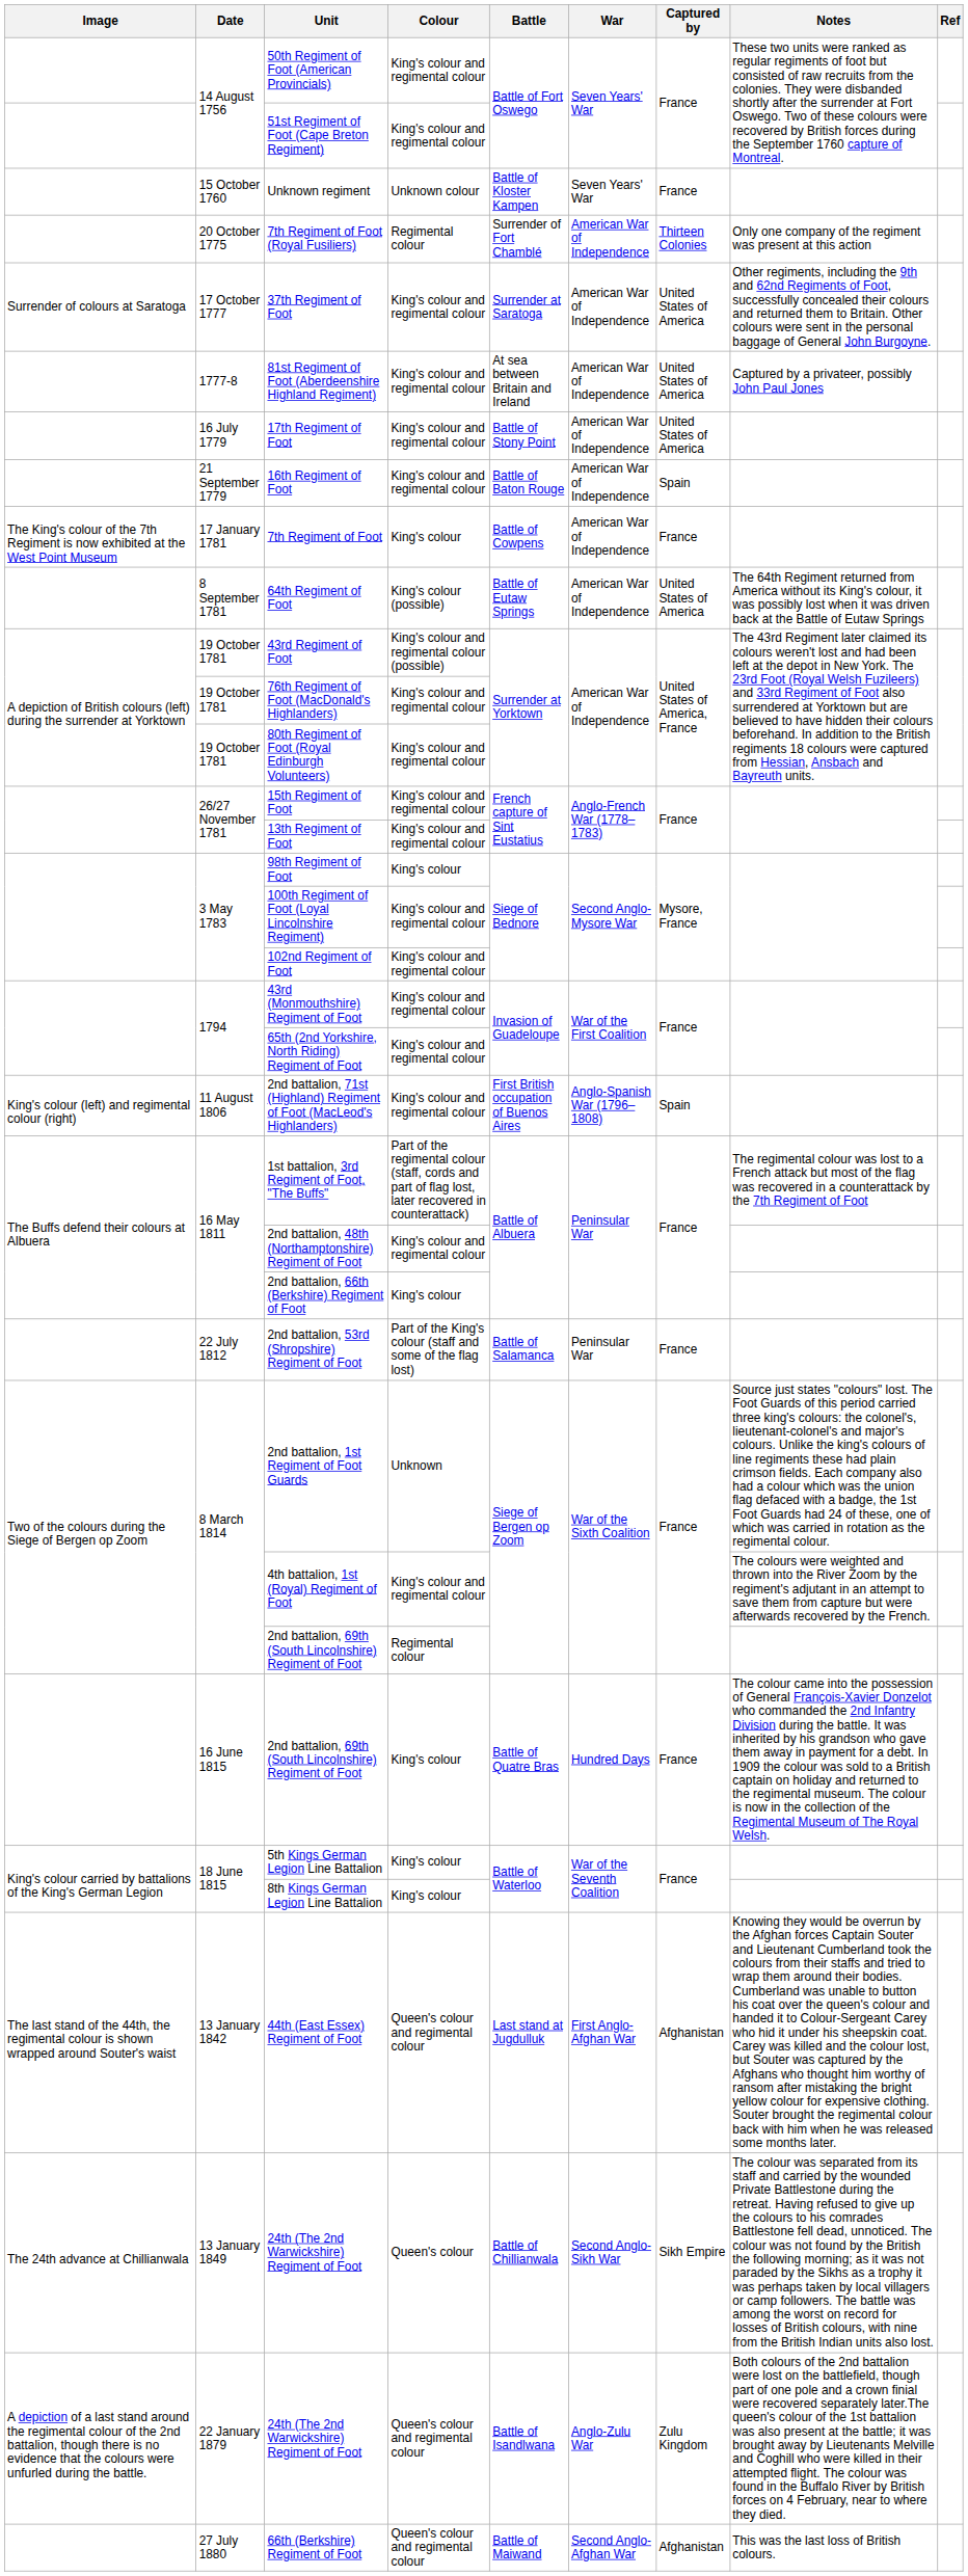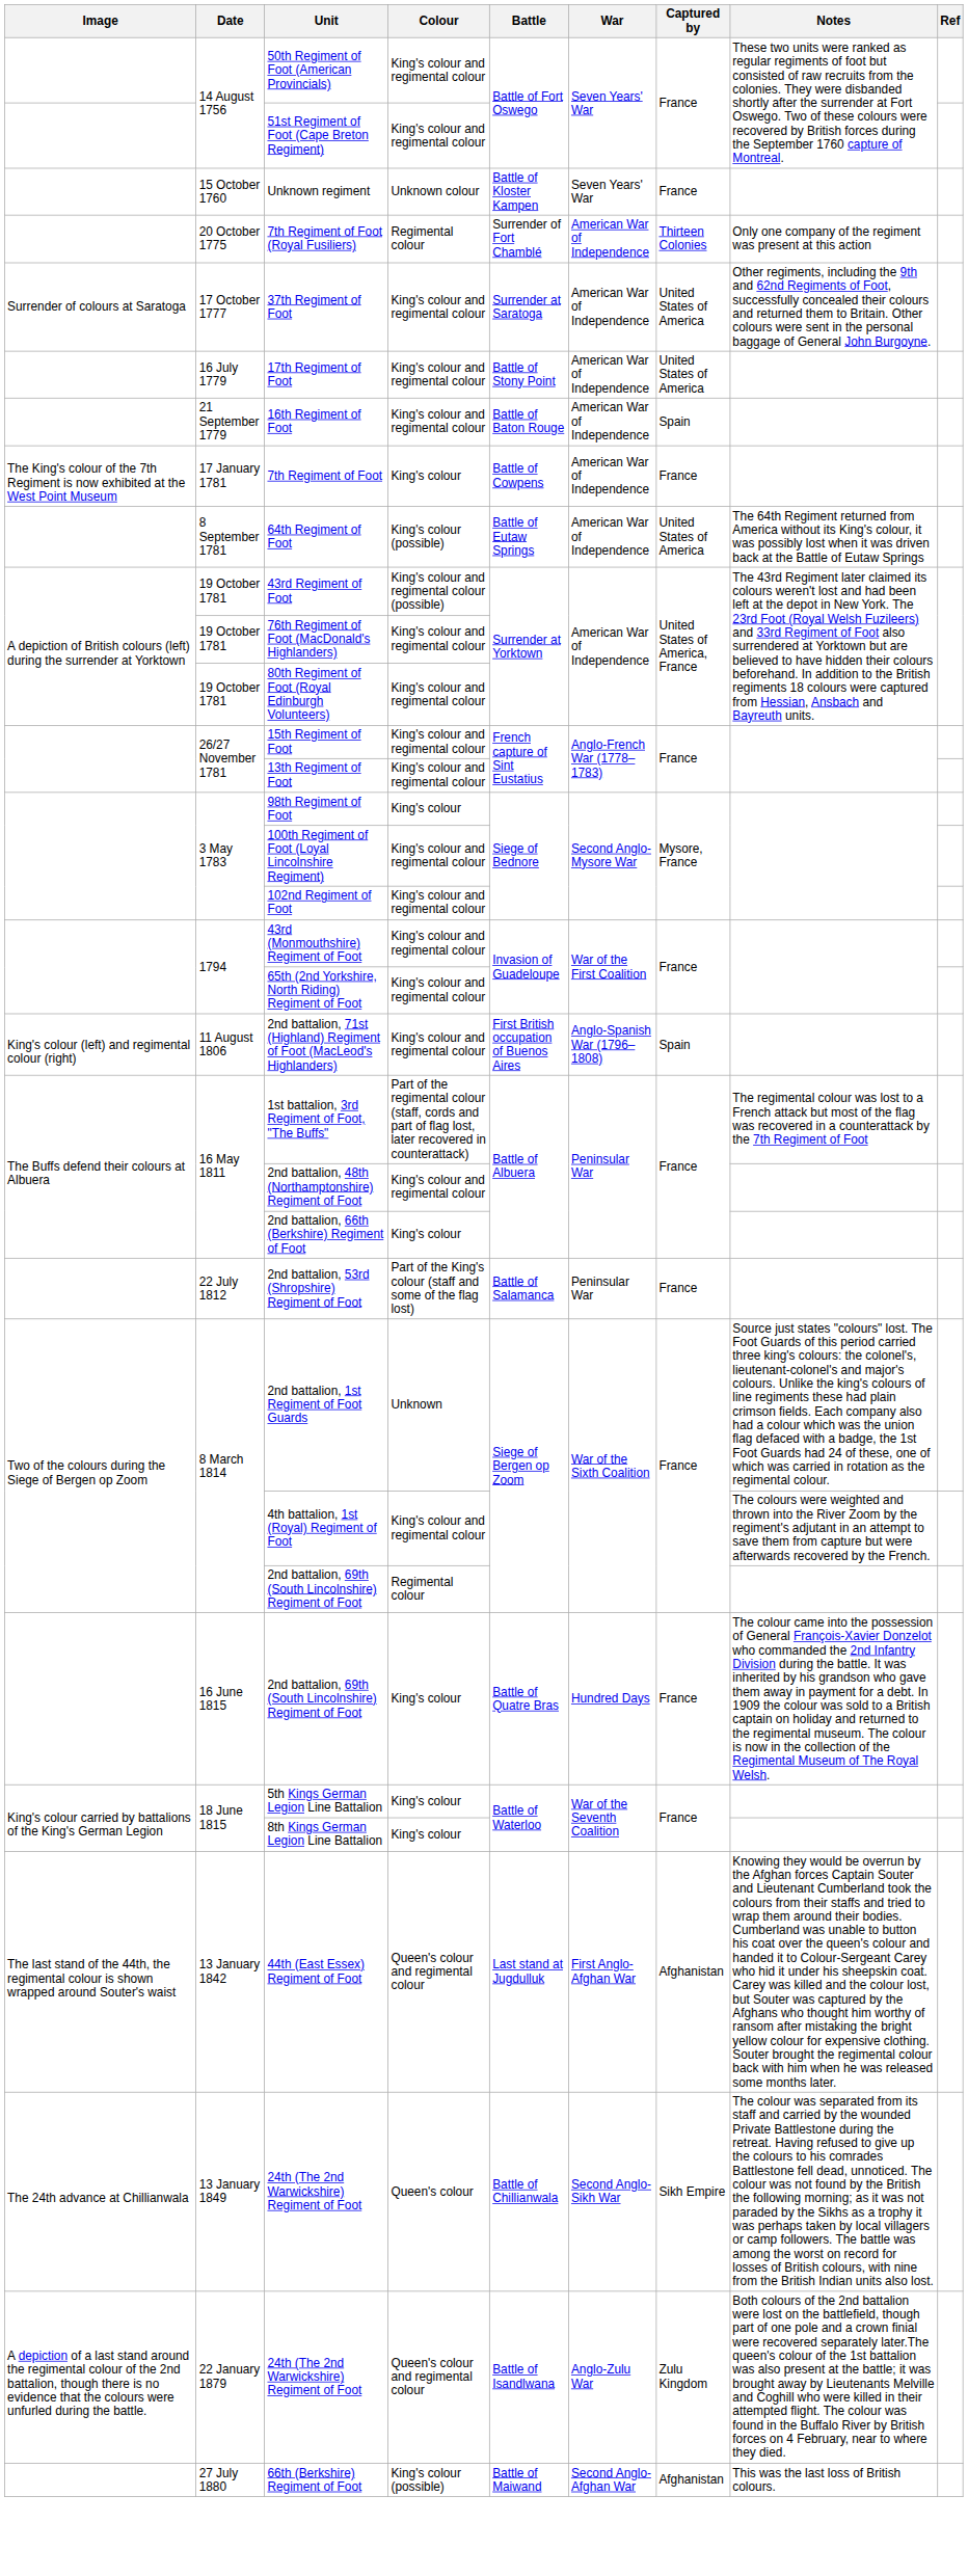 <table class="wikitable unsortable" style="background:#ffffff;">
 <tr>
 <th width="20%">Image</th>
 <th>Date</th>
 <th>Unit</th>
 <th>Colour</th>
 <th>Battle</th>
 <th>War</th>
 <th>Captured by</th>
 <th>Notes</th>
 <th>Ref</th>
 </tr>
 <tr>
 <td></td>
 <td rowspan="2">14 August 1756</td>
 <td><a href='#'>50th Regiment of Foot (American Provincials)</a></td>
 <td>King's colour and regimental colour</td>
 <td rowspan="2"><a href='#'>Battle of Fort Oswego</a></td>
 <td rowspan="2"><a href='#'>Seven Years' War</a></td>
 <td rowspan="2">France</td>
 <td rowspan="2">These two units were ranked as regular regiments of foot but consisted of raw recruits from the colonies.  They were disbanded shortly after the surrender at Fort Oswego.  Two of these colours were recovered by British forces during the September 1760 <a href='#'>capture of Montreal</a>.</td>
 <td></td>
 </tr>
 <tr>
 <td></td>
 <td><a href='#'>51st Regiment of Foot (Cape Breton Regiment)</a></td>
 <td>King's colour and regimental colour</td>
 <td></td>
 </tr>
 <tr>
 <td></td>
 <td>15 October 1760</td>
 <td>Unknown regiment</td>
 <td>Unknown colour</td>
 <td><a href='#'>Battle of Kloster Kampen</a></td>
 <td>Seven Years' War</td>
 <td>France</td>
 <td></td>
 <td></td>
 </tr>
 <tr>
 <td></td>
 <td>20 October 1775</td>
 <td><a href='#'>7th Regiment of Foot (Royal Fusiliers)</a></td>
 <td>Regimental colour</td>
 <td>Surrender of <a href='#'>Fort Chamblé</a></td>
 <td><a href='#'>American War of Independence</a></td>
 <td><a href='#'>Thirteen Colonies</a></td>
 <td>Only one company of the regiment was present at this action</td>
 <td></td>
 </tr>
 <tr>
 <td> Surrender of colours at Saratoga</td>
 <td>17 October 1777</td>
 <td><a href='#'>37th Regiment of Foot</a></td>
 <td>King's colour and regimental colour</td>
 <td><a href='#'>Surrender at Saratoga</a></td>
 <td>American War of Independence</td>
 <td>United States of America</td>
 <td>Other regiments, including the <a href='#'>9th</a> and <a href='#'>62nd Regiments of Foot</a>, successfully concealed their colours and returned them to Britain.  Other colours were sent in the personal baggage of General <a href='#'>John Burgoyne</a>.</td>
-<td></td>
-</tr>
-<tr>
-<td></td>
-<td>1777-8</td>
-<td><a href='#'>81st Regiment of Foot (Aberdeenshire Highland Regiment)</a></td>
-<td>King's colour and regimental colour</td>
-<td>At sea between Britain and Ireland</td>
-<td>American War of Independence</td>
-<td>United States of America</td>
-<td>Captured by a privateer, possibly <a href='#'>John Paul Jones</a></td>
 <td></td>
 </tr>
 <tr>
 <td></td>
 <td>16 July 1779</td>
 <td><a href='#'>17th Regiment of Foot</a></td>
 <td>King's colour and regimental colour</td>
 <td><a href='#'>Battle of Stony Point</a></td>
 <td>American War of Independence</td>
 <td>United States of America</td>
 <td></td>
 <td></td>
 </tr>
 <tr>
 <td></td>
 <td>21 September 1779</td>
 <td><a href='#'>16th Regiment of Foot</a></td>
 <td>King's colour and regimental colour</td>
 <td><a href='#'>Battle of Baton Rouge</a></td>
 <td>American War of Independence</td>
 <td>Spain</td>
 <td></td>
 <td></td>
 </tr>
 <tr>
 <td><br>The King's colour of the 7th Regiment is now exhibited at the <a href='#'>West Point Museum</a></td>
 <td>17 January 1781</td>
 <td><a href='#'>7th Regiment of Foot</a></td>
 <td>King's colour</td>
 <td><a href='#'>Battle of Cowpens</a></td>
 <td>American War of Independence</td>
 <td>France</td>
 <td></td>
 <td></td>
 </tr>
 <tr>
 <td></td>
 <td>8 September 1781</td>
 <td><a href='#'>64th Regiment of Foot</a></td>
 <td>King's colour (possible)</td>
 <td><a href='#'>Battle of Eutaw Springs</a></td>
 <td>American War of Independence</td>
 <td>United States of America</td>
 <td>The 64th Regiment returned from America without its King's colour, it was possibly lost when it was driven back at the Battle of Eutaw Springs</td>
 <td></td>
 </tr>
 <tr>
 <td rowspan="3"><br>A depiction of British colours (left) during the surrender at Yorktown</td>
 <td>19 October 1781</td>
 <td><a href='#'>43rd Regiment of Foot</a></td>
 <td>King's colour and regimental colour (possible)</td>
 <td rowspan="3"><a href='#'>Surrender at Yorktown</a></td>
 <td rowspan="3">American War of Independence</td>
 <td rowspan="3">United States of America,<br>France</td>
 <td rowspan="3">The 43rd Regiment later claimed its colours weren't lost and had been left at the depot in New York.  The <a href='#'>23rd Foot (Royal Welsh Fuzileers)</a> and <a href='#'>33rd Regiment of Foot</a> also surrendered at Yorktown but are believed to have hidden their colours beforehand.  In addition to the British regiments 18 colours were captured from <a href='#'>Hessian</a>, <a href='#'>Ansbach</a> and <a href='#'>Bayreuth</a> units.</td>
 <td rowspan="3"></td>
 </tr>
 <tr>
 <td>19 October 1781</td>
 <td><a href='#'>76th Regiment of Foot (MacDonald's Highlanders)</a></td>
 <td>King's colour and regimental colour</td>
 </tr>
 <tr>
 <td>19 October 1781</td>
 <td><a href='#'>80th Regiment of Foot (Royal Edinburgh Volunteers)</a></td>
 <td>King's colour and regimental colour</td>
 </tr>
 <tr>
 <td rowspan="2"></td>
 <td rowspan="2">26/27 November 1781</td>
 <td><a href='#'>15th Regiment of Foot</a></td>
 <td>King's colour and regimental colour</td>
 <td rowspan="2"><a href='#'>French capture of Sint Eustatius</a></td>
 <td rowspan="2"><a href='#'>Anglo-French War (1778–1783)</a></td>
 <td rowspan="2">France</td>
 <td rowspan="2"></td>
 <td></td>
 </tr>
 <tr>
 <td><a href='#'>13th Regiment of Foot</a></td>
 <td>King's colour and regimental colour</td>
 <td></td>
 </tr>
 <tr>
 <td rowspan="3"></td>
 <td rowspan="3">3 May 1783</td>
 <td><a href='#'>98th Regiment of Foot</a></td>
 <td>King's colour</td>
 <td rowspan="3"><a href='#'>Siege of Bednore</a></td>
 <td rowspan="3"><a href='#'>Second Anglo-Mysore War</a></td>
 <td rowspan="3">Mysore,<br>France</td>
 <td rowspan="3"></td>
 <td></td>
 </tr>
 <tr>
 <td><a href='#'>100th Regiment of Foot (Loyal Lincolnshire Regiment)</a></td>
 <td>King's colour and regimental colour</td>
 <td></td>
 </tr>
 <tr>
 <td><a href='#'>102nd Regiment of Foot</a></td>
 <td>King's colour and regimental colour</td>
 <td></td>
 </tr>
 <tr>
 <td rowspan="2"></td>
 <td rowspan="2">1794</td>
 <td><a href='#'>43rd (Monmouthshire) Regiment of Foot</a></td>
 <td>King's colour and regimental colour</td>
 <td rowspan="2"><a href='#'>Invasion of Guadeloupe</a></td>
 <td rowspan="2"><a href='#'>War of the First Coalition</a></td>
 <td rowspan="2">France</td>
 <td rowspan="2"></td>
 <td></td>
 </tr>
 <tr>
 <td><a href='#'>65th (2nd Yorkshire, North Riding) Regiment of Foot</a></td>
 <td>King's colour and regimental colour</td>
 <td></td>
 </tr>
 <tr>
 <td style="width: 300px;"><br>King's colour (left) and regimental colour (right)</td>
 <td>11 August 1806</td>
 <td>2nd battalion, <a href='#'>71st (Highland) Regiment of Foot (MacLeod's Highlanders)</a></td>
 <td>King's colour and regimental colour</td>
 <td><a href='#'>First British occupation of Buenos Aires</a></td>
 <td><a href='#'>Anglo-Spanish War (1796–1808)</a></td>
 <td>Spain</td>
 <td></td>
 <td></td>
 </tr>
 <tr>
 <td rowspan="3"><br>The Buffs defend their colours at Albuera</td>
 <td rowspan="3">16 May 1811</td>
 <td>1st battalion, <a href='#'>3rd Regiment of Foot, "The Buffs"</a></td>
 <td>Part of the regimental colour (staff, cords and part of flag lost, later recovered in counterattack)</td>
 <td rowspan="3"><a href='#'>Battle of Albuera</a></td>
 <td rowspan="3"><a href='#'>Peninsular War</a></td>
 <td rowspan="3">France</td>
 <td>The regimental colour was lost to a French attack but most of the flag was recovered in a counterattack by the <a href='#'>7th Regiment of Foot</a></td>
 <td></td>
 </tr>
 <tr>
 <td>2nd battalion, <a href='#'>48th (Northamptonshire) Regiment of Foot</a></td>
 <td>King's colour and regimental colour</td>
 <td></td>
 <td></td>
 </tr>
 <tr>
 <td>2nd battalion, <a href='#'>66th (Berkshire) Regiment of Foot</a></td>
 <td>King's colour</td>
 <td></td>
 <td></td>
 </tr>
 <tr>
 <td></td>
 <td>22 July 1812</td>
 <td>2nd battalion, <a href='#'>53rd (Shropshire) Regiment of Foot</a></td>
 <td>Part of the King's colour (staff and some of the flag lost)</td>
 <td><a href='#'>Battle of Salamanca</a></td>
 <td>Peninsular War</td>
 <td>France</td>
 <td></td>
 <td></td>
 </tr>
 <tr>
 <td rowspan="3"><br>Two of the colours during the Siege of Bergen op Zoom</td>
 <td rowspan="3">8 March 1814</td>
 <td>2nd battalion, <a href='#'>1st Regiment of Foot Guards</a></td>
 <td>Unknown</td>
 <td rowspan="3"><a href='#'>Siege of Bergen op Zoom</a></td>
 <td rowspan="3"><a href='#'>War of the Sixth Coalition</a></td>
 <td rowspan="3">France</td>
 <td>Source just states "colours" lost.  The Foot Guards of this period carried three king's colours: the colonel's, lieutenant-colonel's and major's colours.  Unlike the king's colours of line regiments these had plain crimson fields.  Each company also had a colour which was the union flag defaced with a badge, the 1st Foot Guards had 24 of these, one of which was carried in rotation as the regimental colour.</td>
 <td></td>
 </tr>
 <tr>
 <td>4th battalion, <a href='#'>1st (Royal) Regiment of Foot</a></td>
 <td>King's colour and regimental colour</td>
 <td>The colours were weighted and thrown into the River Zoom by the regiment's adjutant in an attempt to save them from capture but were afterwards recovered by the French.</td>
 <td></td>
 </tr>
 <tr>
 <td>2nd battalion, <a href='#'>69th (South Lincolnshire) Regiment of Foot</a></td>
 <td>Regimental colour</td>
 <td></td>
 <td></td>
 </tr>
 <tr>
 <td></td>
 <td>16 June 1815</td>
 <td>2nd battalion, <a href='#'>69th (South Lincolnshire) Regiment of Foot</a></td>
 <td>King's colour</td>
 <td><a href='#'>Battle of Quatre Bras</a></td>
 <td><a href='#'>Hundred Days</a></td>
 <td>France</td>
 <td>The colour came into the possession of General <a href='#'>François-Xavier Donzelot</a> who commanded the <a href='#'>2nd Infantry Division</a> during the battle.  It was inherited by his grandson who gave them away in payment for a debt.  In 1909 the colour was sold to a British captain on holiday and returned to the regimental museum.  The colour is now in the collection of the <a href='#'>Regimental Museum of The Royal Welsh</a>.</td>
 <td></td>
 </tr>
 <tr>
 <td rowspan="2"><br>King's colour carried by battalions of the King's German Legion</td>
 <td rowspan="2">18 June 1815</td>
 <td>5th <a href='#'>Kings German Legion</a> Line Battalion</td>
 <td>King's colour</td>
 <td rowspan="2"><a href='#'>Battle of Waterloo</a></td>
 <td rowspan="2"><a href='#'>War of the Seventh Coalition</a></td>
 <td rowspan="2">France</td>
 <td></td>
 <td></td>
 </tr>
 <tr>
 <td>8th <a href='#'>Kings German Legion</a> Line Battalion</td>
 <td>King's colour</td>
 <td></td>
 <td></td>
 </tr>
 <tr>
 <td><br>The last stand of the 44th, the regimental colour is shown wrapped around Souter's waist</td>
 <td>13 January 1842</td>
 <td><a href='#'>44th (East Essex) Regiment of Foot</a></td>
 <td>Queen's colour and regimental colour</td>
 <td><a href='#'>Last stand at Jugdulluk</a></td>
 <td><a href='#'>First Anglo-Afghan War</a></td>
 <td>Afghanistan</td>
 <td>Knowing they would be overrun by the Afghan forces Captain Souter and Lieutenant Cumberland took the colours from their staffs and tried to wrap them around their bodies.  Cumberland was unable to button his coat over the queen's colour and handed it to Colour-Sergeant Carey who hid it under his sheepskin coat.  Carey was killed and the colour lost, but Souter was captured by the Afghans who thought him worthy of ransom after mistaking the bright yellow colour for expensive clothing.  Souter brought the regimental colour back with him when he was released some months later.</td>
 <td></td>
 </tr>
 <tr>
 <td><br>The 24th advance at Chillianwala</td>
 <td>13 January 1849</td>
 <td><a href='#'>24th (The 2nd Warwickshire) Regiment of Foot</a></td>
 <td>Queen's colour</td>
 <td><a href='#'>Battle of Chillianwala</a></td>
 <td><a href='#'>Second Anglo-Sikh War</a></td>
 <td>Sikh Empire</td>
 <td>The colour was separated from its staff and carried by the wounded Private Battlestone during the retreat.  Having refused to give up the colours to his comrades Battlestone fell dead, unnoticed.  The colour was not found by the British the following morning; as it was not paraded by the Sikhs as a trophy it was perhaps taken by local villagers or camp followers.  The battle was among the worst on record for losses of British colours, with nine from the British Indian units also lost.</td>
 <td></td>
 </tr>
 <tr>
 <td><br>A <a href='#'>depiction</a> of a last stand around the regimental colour of the 2nd battalion, though there is no evidence that the colours were unfurled during the battle.</td>
 <td>22 January 1879</td>
 <td><a href='#'>24th (The 2nd Warwickshire) Regiment of Foot</a></td>
 <td>Queen's colour and regimental colour</td>
 <td><a href='#'>Battle of Isandlwana</a></td>
 <td><a href='#'>Anglo-Zulu War</a></td>
 <td>Zulu Kingdom</td>
 <td>Both colours of the 2nd battalion were lost on the battlefield, though part of one pole and a crown finial were recovered separately later.The queen's colour of the 1st battalion was also present at the battle; it was brought away by Lieutenants Melville and Coghill who were killed in their attempted flight.  The colour was found in the Buffalo River by British forces on 4 February, near to where they died.</td>
 <td></td>
 </tr>
 <tr>
 <td></td>
 <td>27 July 1880</td>
 <td><a href='#'>66th (Berkshire) Regiment of Foot</a></td>
-<td>Queen's colour and regimental colour</td>
+<td>King's colour (possible)</td>
 <td><a href='#'>Battle of Maiwand</a></td>
 <td><a href='#'>Second Anglo-Afghan War</a></td>
 <td>Afghanistan</td>
 <td>This was the last loss of British colours.</td>
 <td></td>
 </tr>
 </table>
